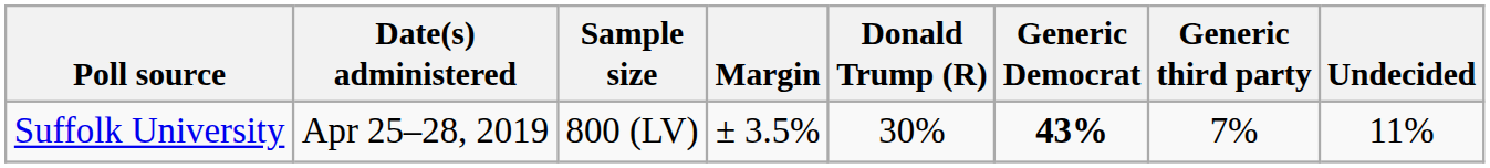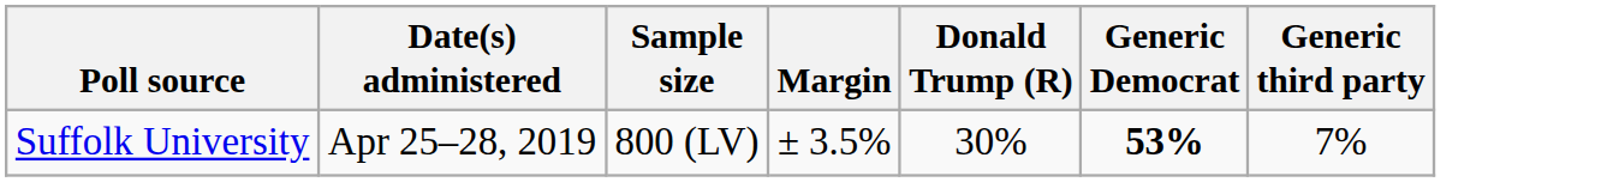 <table class="wikitable" style="font-size:90%;text-align:center;">
 <tr valign=bottom style="font-size:90%;">
 <th>Poll source</th>
 <th>Date(s)<br>administered</th>
 <th>Sample<br>size</th>
 <th>Margin<br></th>
 <th>Donald<br>Trump (R)</th>
 <th>Generic<br>Democrat</th>
 <th>Generic<br>third party</th>
-<th>Undecided</th>
 </tr>
 <tr>
 <td style="text-align:left;"><a href='#'>Suffolk University</a></td>
 <td>Apr 25–28, 2019</td>
 <td>800 (LV)</td>
 <td>± 3.5%</td>
 <td>30%</td>
-<td><strong>43%</strong></td>
+<td><strong>53%</strong></td>
 <td>7%</td>
-<td>11%</td>
 </tr>
 </table>
